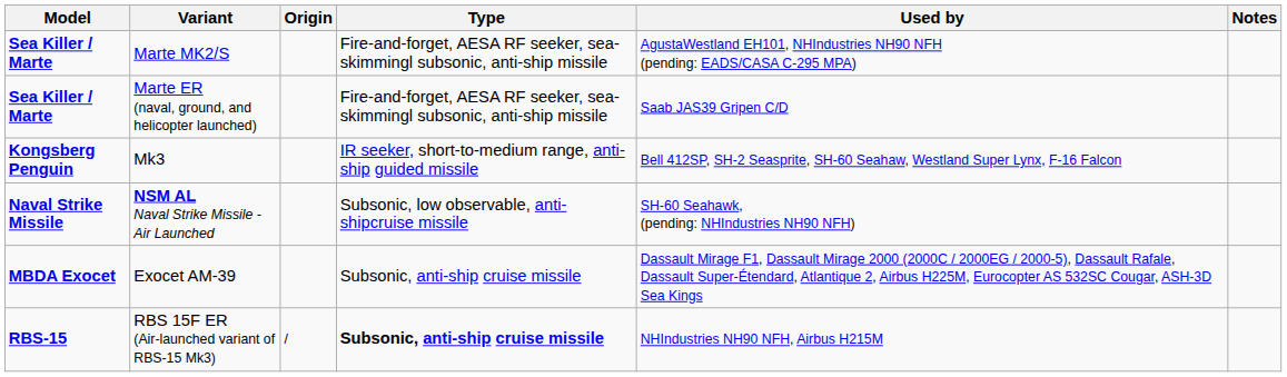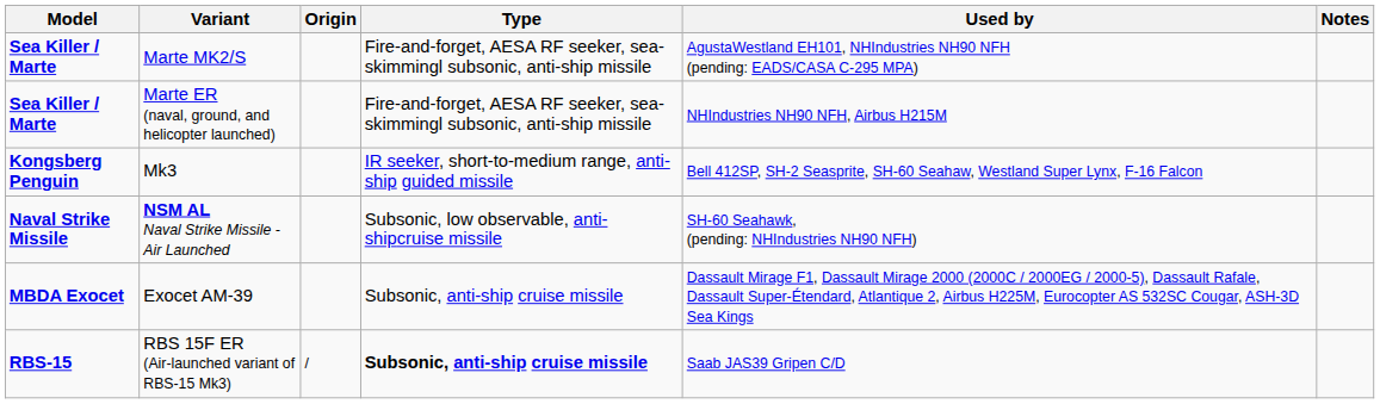 <table class="wikitable sortable">
 <tr>
 <th>Model</th>
 <th>Variant</th>
 <th>Origin</th>
 <th>Type</th>
 <th>Used by</th>
 <th>Notes</th>
 </tr>
 <tr>
 <td><strong><a href='#'>Sea Killer / Marte</a></strong></td>
 <td><a href='#'>Marte MK2/S</a></td>
 <td><small></small></td>
 <td>Fire-and-forget, AESA RF seeker, sea-skimmingl subsonic, anti-ship missile</td>
 <td><small><a href='#'>AgustaWestland EH101</a>, <a href='#'>NHIndustries NH90 NFH</a><br>(pending: <a href='#'>EADS/CASA C-295 MPA</a>)</small></td>
 <td></td>
 </tr>
 <tr>
 <td><strong><a href='#'>Sea Killer / Marte</a></strong></td>
 <td><a href='#'>Marte ER</a><br><small>(naval, ground, and helicopter launched)</small></td>
 <td><small></small></td>
 <td>Fire-and-forget, AESA RF seeker, sea-skimmingl subsonic, anti-ship missile</td>
-<td><small><a href='#'>Saab JAS39 Gripen C/D</a></small></td>
+<td><small><a href='#'>NHIndustries NH90 NFH</a>, <a href='#'>Airbus H215M</a></small></td>
 <td></td>
 </tr>
 <tr>
 <td><strong><a href='#'>Kongsberg Penguin</a></strong></td>
 <td>Mk3</td>
 <td><small></small></td>
 <td><a href='#'>IR seeker</a>, short-to-medium range, <a href='#'>anti-ship</a> <a href='#'>guided missile</a></td>
 <td><small><a href='#'>Bell 412SP</a>, <a href='#'>SH-2 Seasprite</a>, <a href='#'>SH-60 Seahaw</a>, <a href='#'>Westland Super Lynx</a>, <a href='#'>F-16 Falcon</a></small></td>
 <td></td>
 </tr>
 <tr>
 <td><strong><a href='#'>Naval Strike Missile</a></strong></td>
 <td><strong><a href='#'>NSM AL</a></strong><br><small><em>Naval Strike Missile - Air Launched</em></small></td>
 <td><small></small></td>
 <td>Subsonic, low observable, <a href='#'>anti-ship</a><a href='#'>cruise missile</a></td>
 <td><small><a href='#'>SH-60 Seahawk</a>,<br></small><small>(pending: <a href='#'>NHIndustries NH90 NFH</a>)</small></td>
 <td></td>
 </tr>
 <tr>
 <td><strong><a href='#'>MBDA Exocet</a></strong></td>
 <td>Exocet AM-39</td>
 <td><small></small></td>
 <td>Subsonic, <a href='#'>anti-ship</a> <a href='#'>cruise missile</a></td>
 <td><small><a href='#'>Dassault Mirage F1</a>, <a href='#'>Dassault Mirage 2000 (2000C / 2000EG / 2000-5)</a>, <a href='#'>Dassault Rafale</a>, <a href='#'>Dassault Super-Étendard</a>, <a href='#'>Atlantique 2</a>, <a href='#'>Airbus H225M</a>, <a href='#'>Eurocopter AS 532SC Cougar</a>, <a href='#'>ASH-3D Sea Kings</a></small></td>
 <td></td>
 </tr>
 <tr>
 <td><a href='#'><strong>RBS-15</strong></a></td>
 <td>RBS 15F ER<br><small>(Air-launched variant of RBS-15 Mk3)</small></td>
 <td><small> /</small> <small></small></td>
 <td><strong>Subsonic, <a href='#'>anti-ship</a> <a href='#'>cruise missile</a></strong></td>
-<td><small><a href='#'>NHIndustries NH90 NFH</a>, <a href='#'>Airbus H215M</a></small></td>
+<td><small><a href='#'>Saab JAS39 Gripen C/D</a></small></td>
 <td></td>
 </tr>
 </table>
